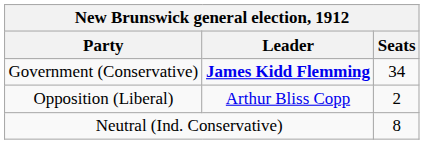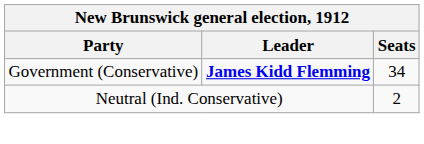 <table class="wikitable" style="text-align:center">
 <tr>
 <th colspan=3>New Brunswick general election, 1912</th>
 </tr>
 <tr>
 <th>Party</th>
 <th>Leader</th>
 <th>Seats</th>
 </tr>
 <tr>
 <td>Government (Conservative)</td>
 <td><strong><a href='#'>James Kidd Flemming</a></strong></td>
 <td>34</td>
 </tr>
 <tr>
-<td>Opposition (Liberal)</td>
-<td><a href='#'>Arthur Bliss Copp</a></td>
+<td colspan=2>Neutral (Ind. Conservative)</td>
 <td>2</td>
 </tr>
-<tr>
-<td colspan=2>Neutral (Ind. Conservative)</td>
-<td>8</td>
-</tr>
 </table>
